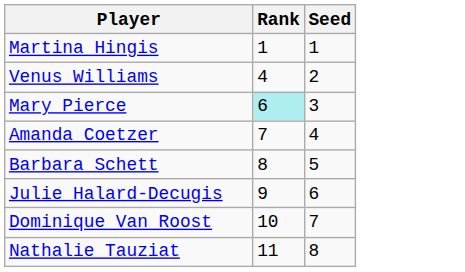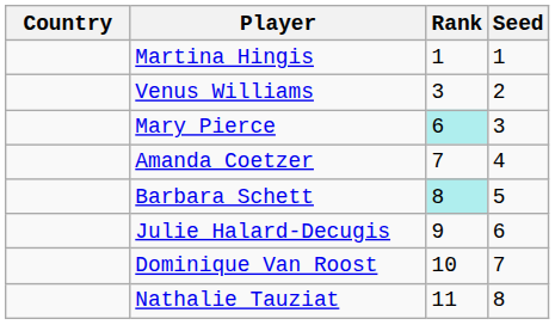 <table class="wikitable" border="1">
 <tr>
+<th width="70">Country</th>
 <th width="175">Player</th>
 <th>Rank</th>
 <th>Seed</th>
 </tr>
 <tr>
+<td></td>
 <td><a href='#'>Martina Hingis</a></td>
 <td>1</td>
 <td>1</td>
 </tr>
 <tr>
+<td></td>
 <td><a href='#'>Venus Williams</a></td>
-<td>4</td>
+<td>3</td>
 <td>2</td>
 </tr>
 <tr>
+<td></td>
 <td><a href='#'>Mary Pierce</a></td>
 <td style="background: paleturquoise;">6</td>
 <td>3</td>
 </tr>
 <tr>
+<td></td>
 <td><a href='#'>Amanda Coetzer</a></td>
 <td>7</td>
 <td>4</td>
 </tr>
 <tr>
+<td></td>
 <td><a href='#'>Barbara Schett</a></td>
-<td>8</td>
+<td style="background: paleturquoise;">8</td>
 <td>5</td>
 </tr>
 <tr>
+<td></td>
 <td><a href='#'>Julie Halard-Decugis</a></td>
 <td>9</td>
 <td>6</td>
 </tr>
 <tr>
+<td></td>
 <td><a href='#'>Dominique Van Roost</a></td>
 <td>10</td>
 <td>7</td>
 </tr>
 <tr>
+<td></td>
 <td><a href='#'>Nathalie Tauziat</a></td>
 <td>11</td>
 <td>8</td>
 </tr>
 </table>
